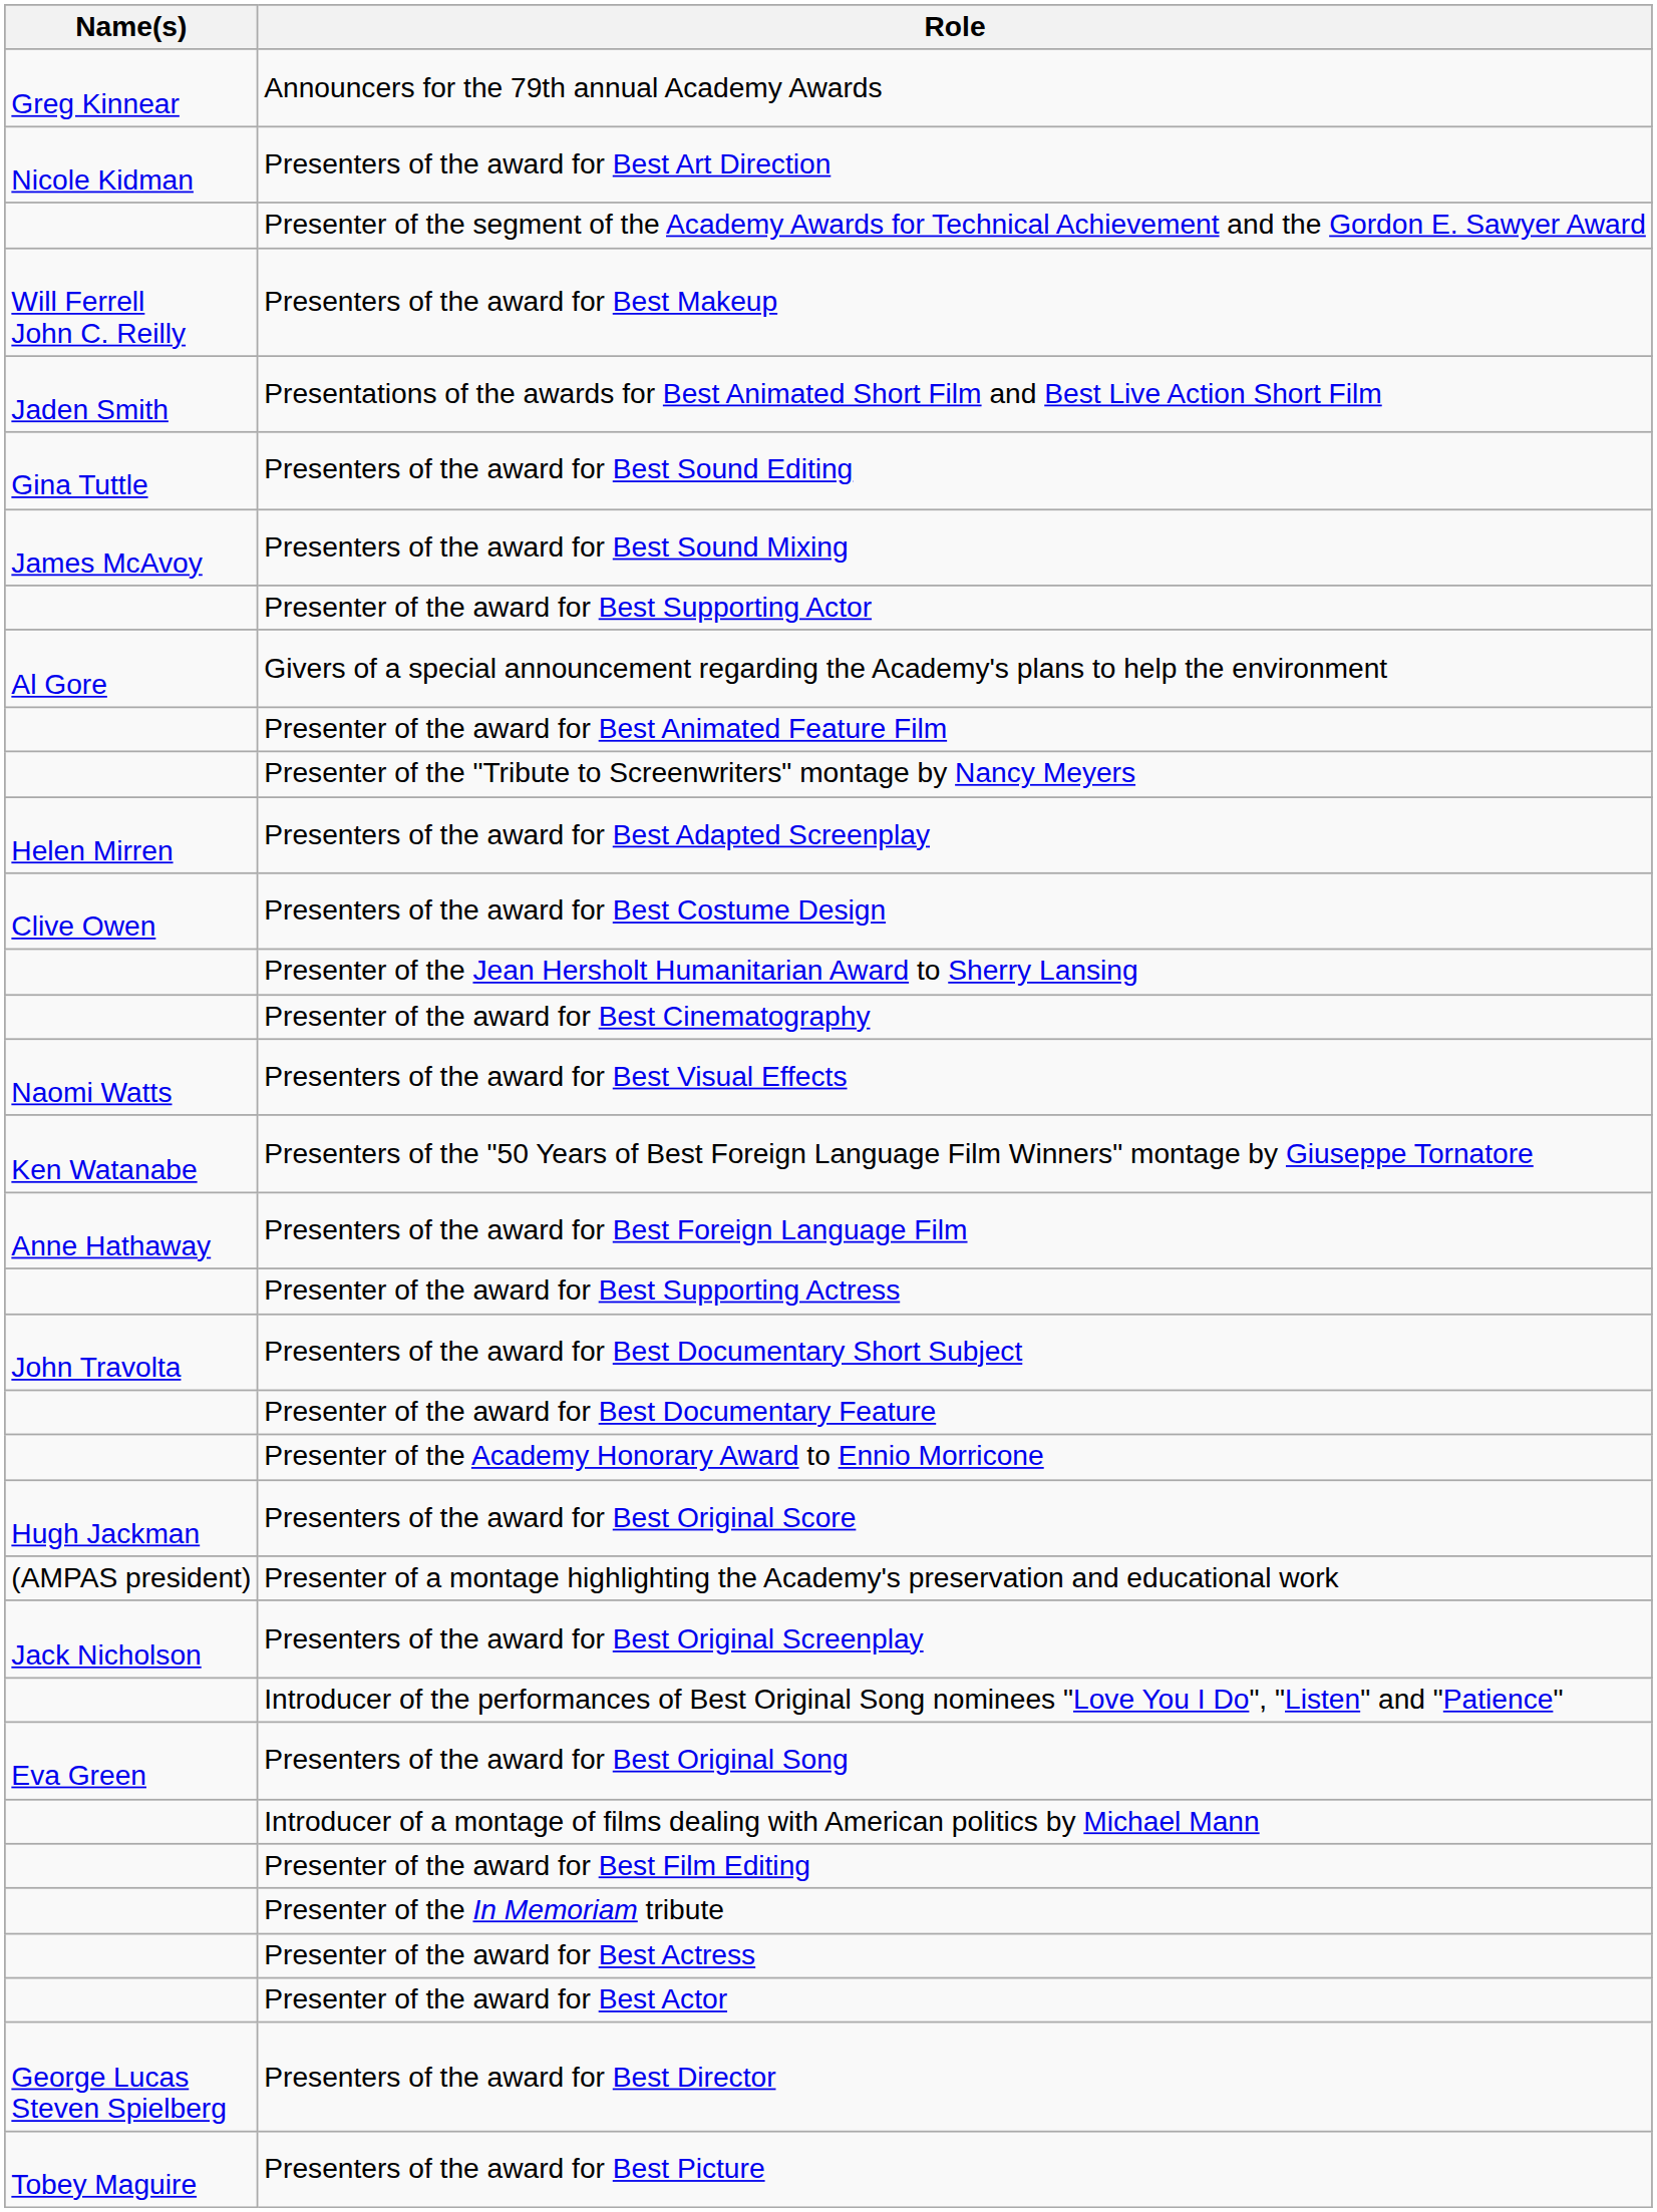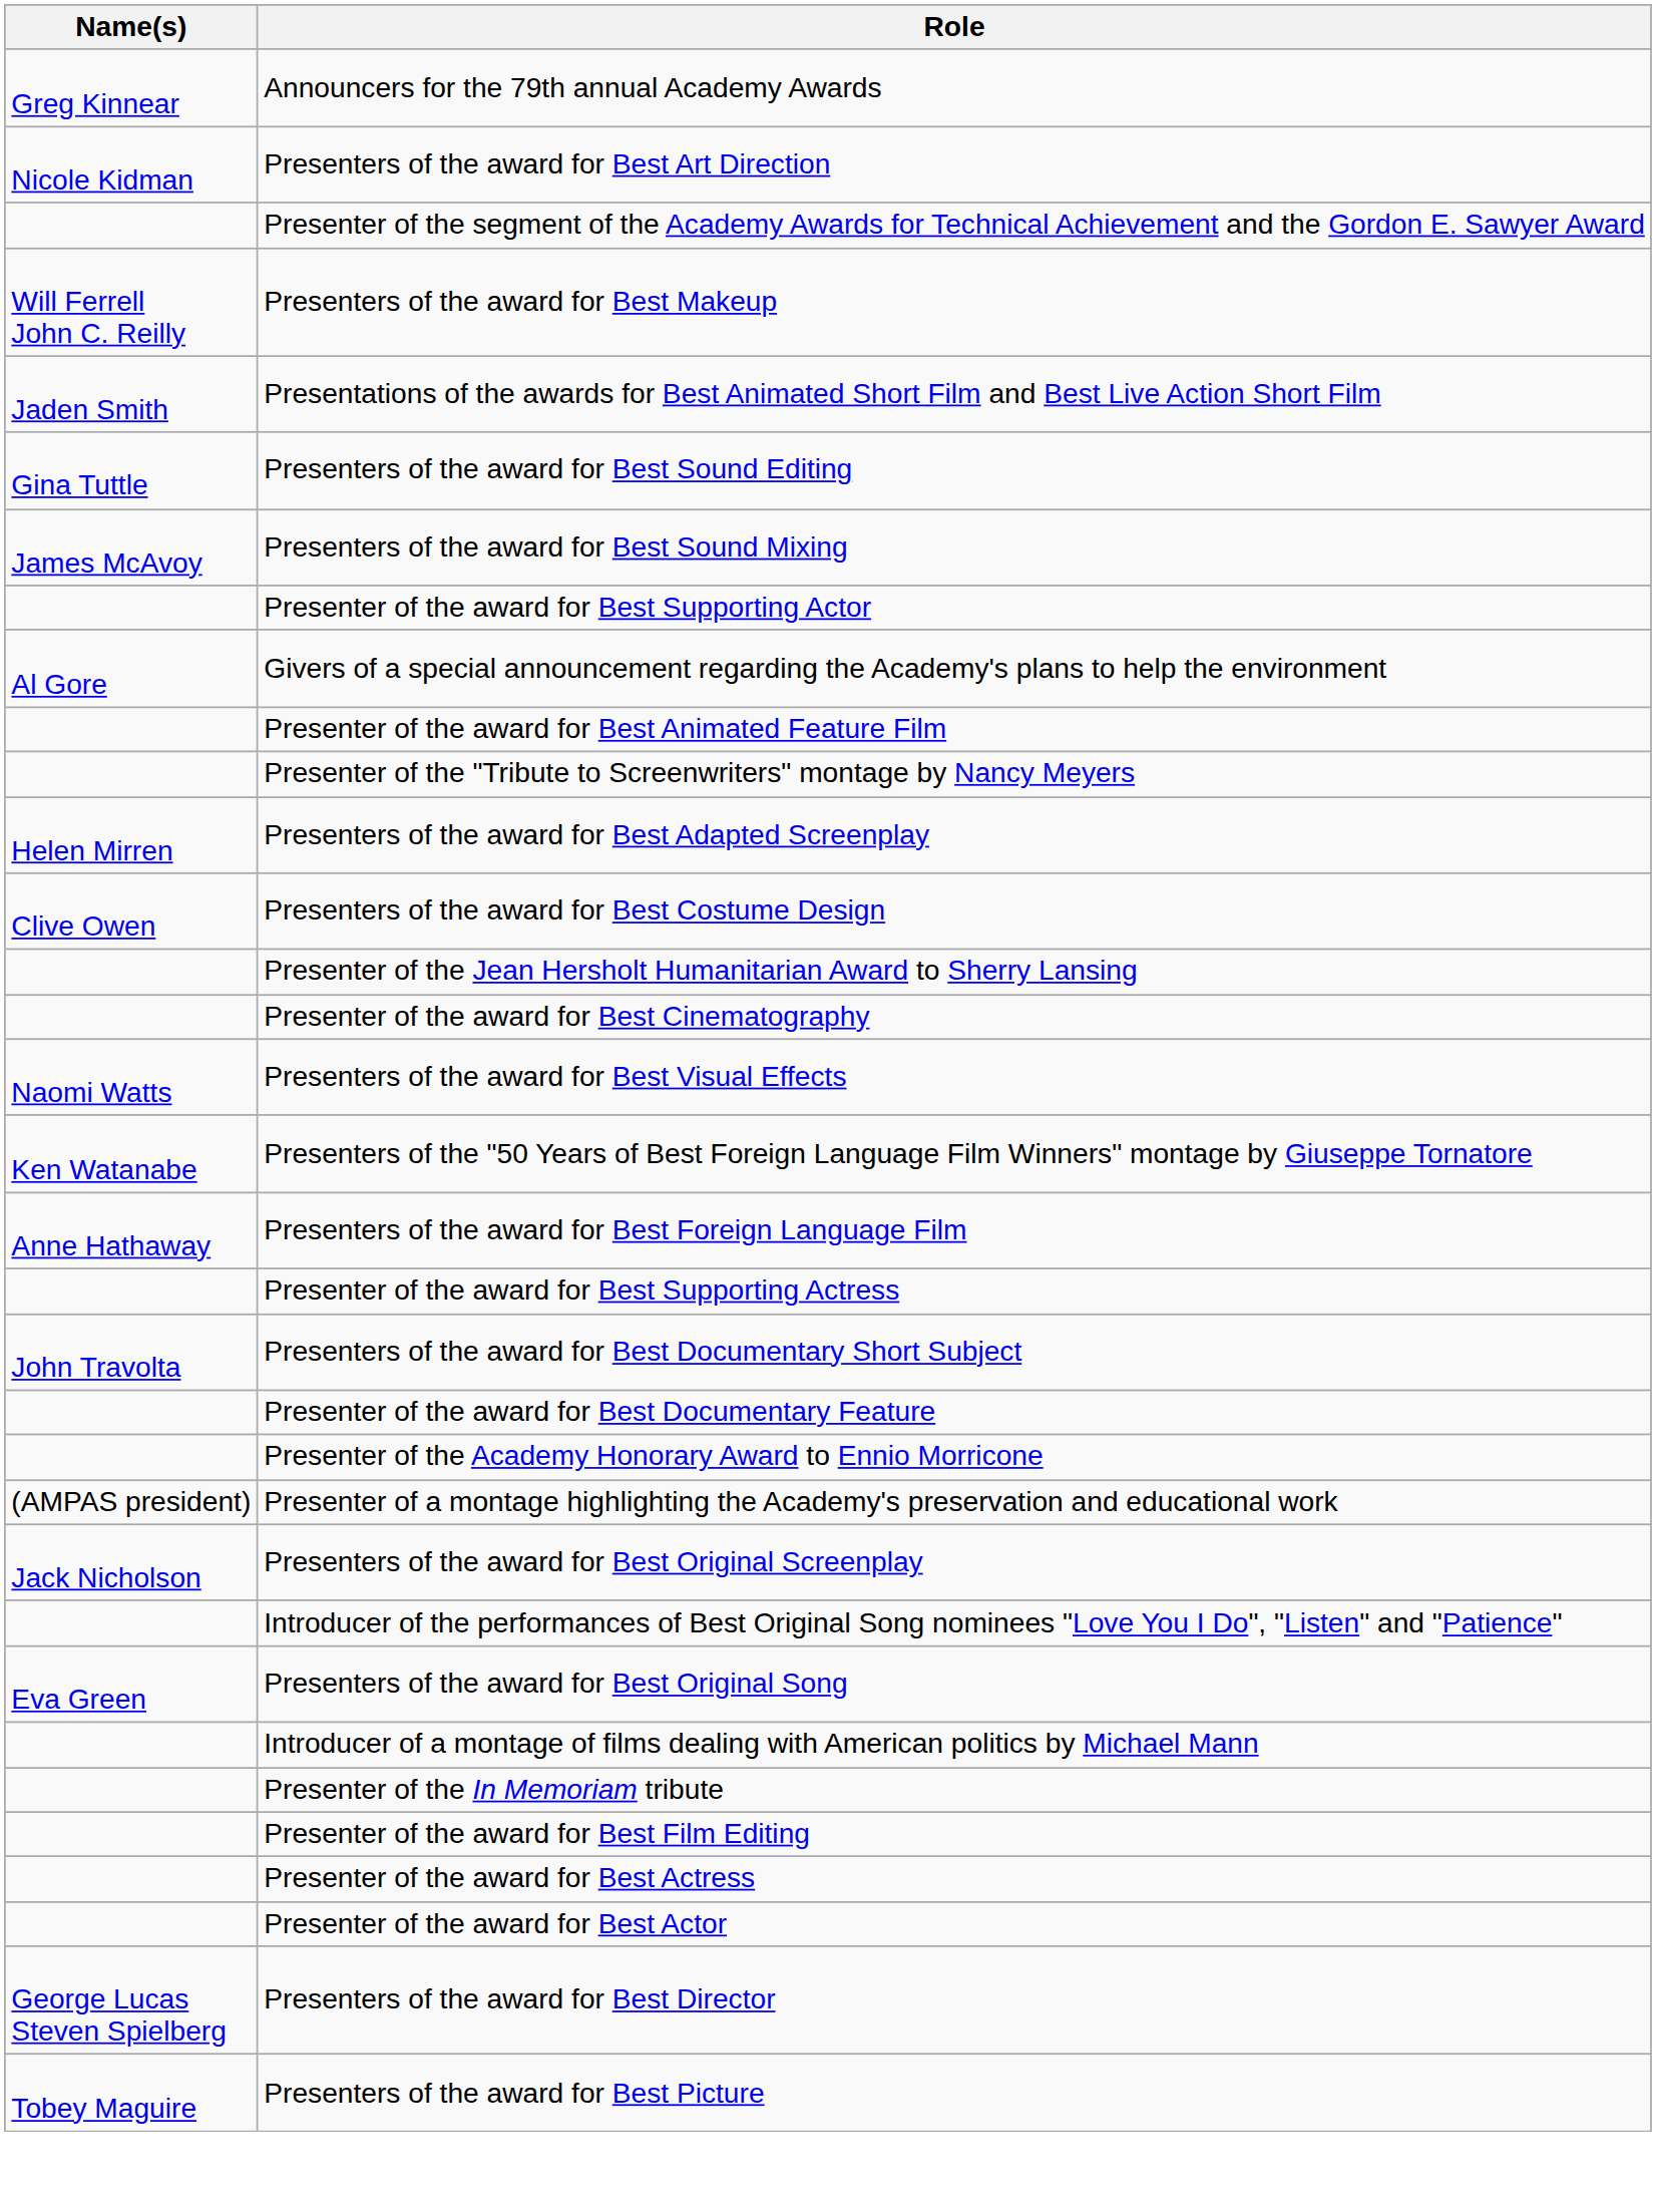 <table class="wikitable sortable">
 <tr>
 <th>Name(s)</th>
 <th>Role</th>
 </tr>
 <tr>
 <td><br><a href='#'>Greg Kinnear</a></td>
 <td>Announcers for the 79th annual Academy Awards</td>
 </tr>
 <tr>
 <td><br><a href='#'>Nicole Kidman</a></td>
 <td>Presenters of the award for <a href='#'>Best Art Direction</a></td>
 </tr>
 <tr>
 <td></td>
 <td>Presenter of the segment of the <a href='#'>Academy Awards for Technical Achievement</a> and the <a href='#'>Gordon E. Sawyer Award</a></td>
 </tr>
 <tr>
 <td><br><a href='#'>Will Ferrell</a><br><a href='#'>John C. Reilly</a></td>
 <td>Presenters of the award for <a href='#'>Best Makeup</a></td>
 </tr>
 <tr>
 <td><br><a href='#'>Jaden Smith</a></td>
 <td>Presentations of the awards for <a href='#'>Best Animated Short Film</a> and <a href='#'>Best Live Action Short Film</a></td>
 </tr>
 <tr>
 <td><br><a href='#'>Gina Tuttle</a></td>
 <td>Presenters of the award for <a href='#'>Best Sound Editing</a></td>
 </tr>
 <tr>
 <td><br><a href='#'>James McAvoy</a></td>
 <td>Presenters of the award for <a href='#'>Best Sound Mixing</a></td>
 </tr>
 <tr>
 <td></td>
 <td>Presenter of the award for <a href='#'>Best Supporting Actor</a></td>
 </tr>
 <tr>
 <td><br><a href='#'>Al Gore</a></td>
 <td>Givers of a special announcement regarding the Academy's plans to help the environment</td>
 </tr>
 <tr>
 <td></td>
 <td>Presenter of the award for <a href='#'>Best Animated Feature Film</a></td>
 </tr>
 <tr>
 <td></td>
 <td>Presenter of the "Tribute to Screenwriters" montage by <a href='#'>Nancy Meyers</a></td>
 </tr>
 <tr>
 <td><br><a href='#'>Helen Mirren</a></td>
 <td>Presenters of the award for <a href='#'>Best Adapted Screenplay</a></td>
 </tr>
 <tr>
 <td><br><a href='#'>Clive Owen</a></td>
 <td>Presenters of the award for <a href='#'>Best Costume Design</a></td>
 </tr>
 <tr>
 <td></td>
 <td>Presenter of the <a href='#'>Jean Hersholt Humanitarian Award</a> to <a href='#'>Sherry Lansing</a></td>
 </tr>
 <tr>
 <td></td>
 <td>Presenter of the award for <a href='#'>Best Cinematography</a></td>
 </tr>
 <tr>
 <td><br><a href='#'>Naomi Watts</a></td>
 <td>Presenters of the award for <a href='#'>Best Visual Effects</a></td>
 </tr>
 <tr>
 <td><br><a href='#'>Ken Watanabe</a></td>
 <td>Presenters of the "50 Years of Best Foreign Language Film Winners" montage by <a href='#'>Giuseppe Tornatore</a></td>
 </tr>
 <tr>
 <td><br><a href='#'>Anne Hathaway</a></td>
 <td>Presenters of the award for <a href='#'>Best Foreign Language Film</a></td>
 </tr>
 <tr>
 <td></td>
 <td>Presenter of the award for <a href='#'>Best Supporting Actress</a></td>
 </tr>
 <tr>
 <td><br><a href='#'>John Travolta</a></td>
 <td>Presenters of the award for <a href='#'>Best Documentary Short Subject</a></td>
 </tr>
 <tr>
 <td></td>
 <td>Presenter of the award for <a href='#'>Best Documentary Feature</a></td>
 </tr>
 <tr>
 <td></td>
 <td>Presenter of the <a href='#'>Academy Honorary Award</a> to <a href='#'>Ennio Morricone</a></td>
 </tr>
 <tr>
-<td><br><a href='#'>Hugh Jackman</a></td>
-<td>Presenters of the award for <a href='#'>Best Original Score</a></td>
-</tr>
-<tr>
 <td> (AMPAS president)</td>
 <td>Presenter of a montage highlighting the Academy's preservation and educational work</td>
 </tr>
 <tr>
 <td><br><a href='#'>Jack Nicholson</a></td>
 <td>Presenters of the award for <a href='#'>Best Original Screenplay</a></td>
 </tr>
 <tr>
 <td></td>
 <td>Introducer of the performances of Best Original Song nominees "<a href='#'>Love You I Do</a>", "<a href='#'>Listen</a>" and "<a href='#'>Patience</a>"</td>
 </tr>
 <tr>
 <td><br><a href='#'>Eva Green</a></td>
 <td>Presenters of the award for <a href='#'>Best Original Song</a></td>
 </tr>
 <tr>
 <td></td>
 <td>Introducer of a montage of films dealing with American politics by <a href='#'>Michael Mann</a></td>
 </tr>
 <tr>
 <td></td>
-<td>Presenter of the award for <a href='#'>Best Film Editing</a></td>
+<td>Presenter of the <em><a href='#'>In Memoriam</a></em> tribute</td>
 </tr>
 <tr>
 <td></td>
-<td>Presenter of the <em><a href='#'>In Memoriam</a></em> tribute</td>
+<td>Presenter of the award for <a href='#'>Best Film Editing</a></td>
 </tr>
 <tr>
 <td></td>
 <td>Presenter of the award for <a href='#'>Best Actress</a></td>
 </tr>
 <tr>
 <td></td>
 <td>Presenter of the award for <a href='#'>Best Actor</a></td>
 </tr>
 <tr>
 <td><br><a href='#'>George Lucas</a><br><a href='#'>Steven Spielberg</a></td>
 <td>Presenters of the award for <a href='#'>Best Director</a></td>
 </tr>
 <tr>
 <td><br><a href='#'>Tobey Maguire</a></td>
 <td>Presenters of the award for <a href='#'>Best Picture</a></td>
 </tr>
 </table>
